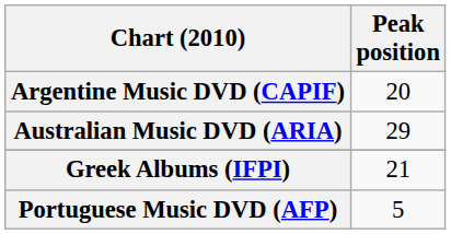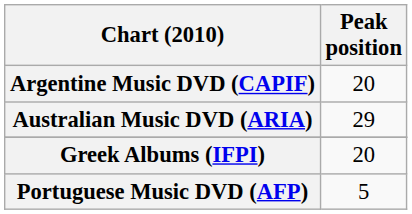 <table class="wikitable sortable plainrowheaders" style="text-align:center">
 <tr>
 <th scope="col">Chart (2010)</th>
 <th scope="col">Peak<br>position</th>
 </tr>
 <tr>
 <th scope="row">Argentine Music DVD (<a href='#'>CAPIF</a>)</th>
 <td>20</td>
 </tr>
 <tr>
 <th scope="row">Australian Music DVD (<a href='#'>ARIA</a>)</th>
 <td>29</td>
 </tr>
 <tr>
 </tr>
 <tr>
 </tr>
 <tr>
 <th scope="row">Greek Albums (<a href='#'>IFPI</a>)</th>
-<td>21</td>
+<td>20</td>
 </tr>
 <tr>
 <th scope="row">Portuguese Music DVD (<a href='#'>AFP</a>)</th>
 <td>5</td>
 </tr>
 </table>
